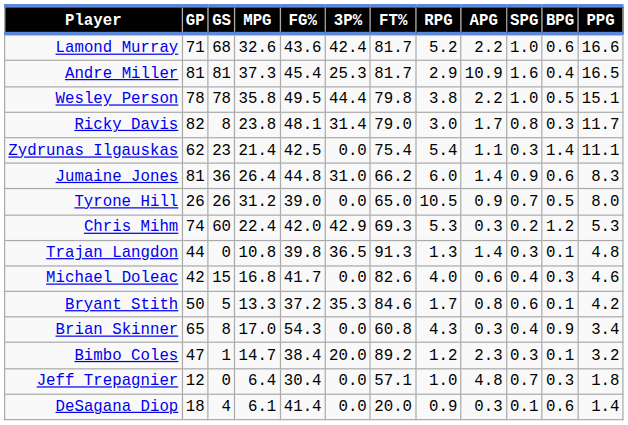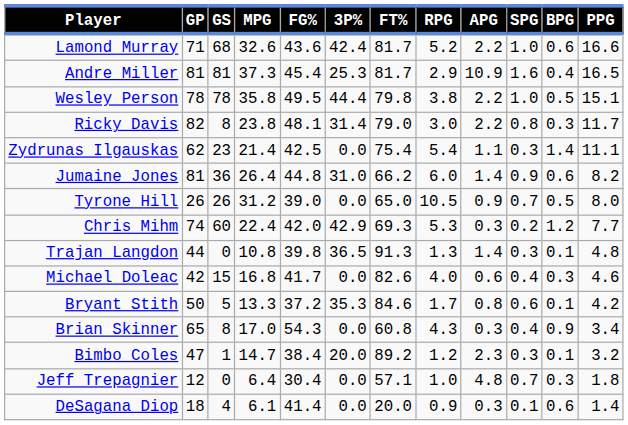 <table class="wikitable sortable" style="text-align:right;">
 <tr>
 <th style="background:#010101; color:#FFFFFF; border-top:#5C88DA 3px solid; border-bottom:#5C88DA 3px solid;">Player</th>
 <th style="background:#010101; color:#FFFFFF; border-top:#5C88DA 3px solid; border-bottom:#5C88DA 3px solid;">GP</th>
 <th style="background:#010101; color:#FFFFFF; border-top:#5C88DA 3px solid; border-bottom:#5C88DA 3px solid;">GS</th>
 <th style="background:#010101; color:#FFFFFF; border-top:#5C88DA 3px solid; border-bottom:#5C88DA 3px solid;">MPG</th>
 <th style="background:#010101; color:#FFFFFF; border-top:#5C88DA 3px solid; border-bottom:#5C88DA 3px solid;">FG%</th>
 <th style="background:#010101; color:#FFFFFF; border-top:#5C88DA 3px solid; border-bottom:#5C88DA 3px solid;">3P%</th>
 <th style="background:#010101; color:#FFFFFF; border-top:#5C88DA 3px solid; border-bottom:#5C88DA 3px solid;">FT%</th>
 <th style="background:#010101; color:#FFFFFF; border-top:#5C88DA 3px solid; border-bottom:#5C88DA 3px solid;">RPG</th>
 <th style="background:#010101; color:#FFFFFF; border-top:#5C88DA 3px solid; border-bottom:#5C88DA 3px solid;">APG</th>
 <th style="background:#010101; color:#FFFFFF; border-top:#5C88DA 3px solid; border-bottom:#5C88DA 3px solid;">SPG</th>
 <th style="background:#010101; color:#FFFFFF; border-top:#5C88DA 3px solid; border-bottom:#5C88DA 3px solid;">BPG</th>
 <th style="background:#010101; color:#FFFFFF; border-top:#5C88DA 3px solid; border-bottom:#5C88DA 3px solid;">PPG</th>
 </tr>
 <tr>
 <td><a href='#'>Lamond Murray</a></td>
 <td>71</td>
 <td>68</td>
 <td>32.6</td>
 <td>43.6</td>
 <td>42.4</td>
 <td>81.7</td>
 <td>5.2</td>
 <td>2.2</td>
 <td>1.0</td>
 <td>0.6</td>
 <td>16.6</td>
 </tr>
 <tr>
 <td><a href='#'>Andre Miller</a></td>
 <td>81</td>
 <td>81</td>
 <td>37.3</td>
 <td>45.4</td>
 <td>25.3</td>
 <td>81.7</td>
 <td>2.9</td>
 <td>10.9</td>
 <td>1.6</td>
 <td>0.4</td>
 <td>16.5</td>
 </tr>
 <tr>
 <td><a href='#'>Wesley Person</a></td>
 <td>78</td>
 <td>78</td>
 <td>35.8</td>
 <td>49.5</td>
 <td>44.4</td>
 <td>79.8</td>
 <td>3.8</td>
 <td>2.2</td>
 <td>1.0</td>
 <td>0.5</td>
 <td>15.1</td>
 </tr>
 <tr>
 <td><a href='#'>Ricky Davis</a></td>
 <td>82</td>
 <td>8</td>
 <td>23.8</td>
 <td>48.1</td>
 <td>31.4</td>
 <td>79.0</td>
 <td>3.0</td>
-<td>1.7</td>
+<td>2.2</td>
 <td>0.8</td>
 <td>0.3</td>
 <td>11.7</td>
 </tr>
 <tr>
 <td><a href='#'>Zydrunas Ilgauskas</a></td>
 <td>62</td>
 <td>23</td>
 <td>21.4</td>
 <td>42.5</td>
 <td>0.0</td>
 <td>75.4</td>
 <td>5.4</td>
 <td>1.1</td>
 <td>0.3</td>
 <td>1.4</td>
 <td>11.1</td>
 </tr>
 <tr>
 <td><a href='#'>Jumaine Jones</a></td>
 <td>81</td>
 <td>36</td>
 <td>26.4</td>
 <td>44.8</td>
 <td>31.0</td>
 <td>66.2</td>
 <td>6.0</td>
 <td>1.4</td>
 <td>0.9</td>
 <td>0.6</td>
-<td>8.3</td>
+<td>8.2</td>
 </tr>
 <tr>
 <td><a href='#'>Tyrone Hill</a></td>
 <td>26</td>
 <td>26</td>
 <td>31.2</td>
 <td>39.0</td>
 <td>0.0</td>
 <td>65.0</td>
 <td>10.5</td>
 <td>0.9</td>
 <td>0.7</td>
 <td>0.5</td>
 <td>8.0</td>
 </tr>
 <tr>
 <td><a href='#'>Chris Mihm</a></td>
 <td>74</td>
 <td>60</td>
 <td>22.4</td>
 <td>42.0</td>
 <td>42.9</td>
 <td>69.3</td>
 <td>5.3</td>
 <td>0.3</td>
 <td>0.2</td>
 <td>1.2</td>
-<td>5.3</td>
+<td>7.7</td>
 </tr>
 <tr>
 <td><a href='#'>Trajan Langdon</a></td>
 <td>44</td>
 <td>0</td>
 <td>10.8</td>
 <td>39.8</td>
 <td>36.5</td>
 <td>91.3</td>
 <td>1.3</td>
 <td>1.4</td>
 <td>0.3</td>
 <td>0.1</td>
 <td>4.8</td>
 </tr>
 <tr>
 <td><a href='#'>Michael Doleac</a></td>
 <td>42</td>
 <td>15</td>
 <td>16.8</td>
 <td>41.7</td>
 <td>0.0</td>
 <td>82.6</td>
 <td>4.0</td>
 <td>0.6</td>
 <td>0.4</td>
 <td>0.3</td>
 <td>4.6</td>
 </tr>
 <tr>
 <td><a href='#'>Bryant Stith</a></td>
 <td>50</td>
 <td>5</td>
 <td>13.3</td>
 <td>37.2</td>
 <td>35.3</td>
 <td>84.6</td>
 <td>1.7</td>
 <td>0.8</td>
 <td>0.6</td>
 <td>0.1</td>
 <td>4.2</td>
 </tr>
 <tr>
 <td><a href='#'>Brian Skinner</a></td>
 <td>65</td>
 <td>8</td>
 <td>17.0</td>
 <td>54.3</td>
 <td>0.0</td>
 <td>60.8</td>
 <td>4.3</td>
 <td>0.3</td>
 <td>0.4</td>
 <td>0.9</td>
 <td>3.4</td>
 </tr>
 <tr>
 <td><a href='#'>Bimbo Coles</a></td>
 <td>47</td>
 <td>1</td>
 <td>14.7</td>
 <td>38.4</td>
 <td>20.0</td>
 <td>89.2</td>
 <td>1.2</td>
 <td>2.3</td>
 <td>0.3</td>
 <td>0.1</td>
 <td>3.2</td>
 </tr>
 <tr>
 <td><a href='#'>Jeff Trepagnier</a></td>
 <td>12</td>
 <td>0</td>
 <td>6.4</td>
 <td>30.4</td>
 <td>0.0</td>
 <td>57.1</td>
 <td>1.0</td>
 <td>4.8</td>
 <td>0.7</td>
 <td>0.3</td>
 <td>1.8</td>
 </tr>
 <tr>
 <td><a href='#'>DeSagana Diop</a></td>
 <td>18</td>
 <td>4</td>
 <td>6.1</td>
 <td>41.4</td>
 <td>0.0</td>
 <td>20.0</td>
 <td>0.9</td>
 <td>0.3</td>
 <td>0.1</td>
 <td>0.6</td>
 <td>1.4</td>
 </tr>
 </table>
